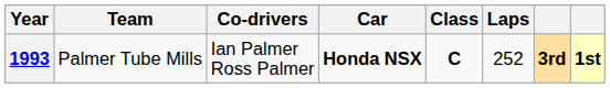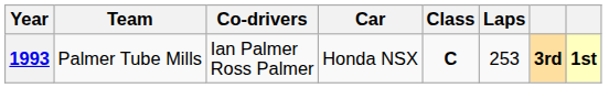 <table class="wikitable" style="text-align:center; font-size:90%">
 <tr>
 <th>Year</th>
 <th>Team</th>
 <th>Co-drivers</th>
 <th>Car</th>
 <th>Class</th>
 <th>Laps</th>
 <th></th>
 <th></th>
 </tr>
 <tr>
 <th><a href='#'>1993</a></th>
 <td align="left" nowrap> Palmer Tube Mills</td>
 <td align="left" nowrap> Ian Palmer<br> Ross Palmer</td>
-<td align="left" nowrap><strong>Honda NSX</strong></td>
+<td align="left" nowrap>Honda NSX</td>
 <td><strong>C</strong></td>
-<td>252</td>
+<td>253</td>
 <td style=background:#FFDF9F><strong>3rd</strong></td>
 <td style=background:#ffffbf><strong>1st</strong></td>
 </tr>
 </table>
